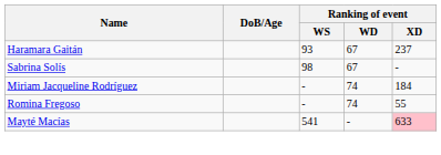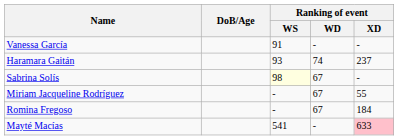 <table class="wikitable" style="width:600px; font-size:95%;">
 <tr>
 <th rowspan="2" align="left">Name</th>
 <th rowspan="2" align="left">DoB/Age</th>
 <th colspan="3" align="center">Ranking of event</th>
 </tr>
 <tr>
 <th align="center">WS</th>
 <th>WD</th>
 <th align="center">XD</th>
 </tr>
 <tr>
+<td><a href='#'>Vanessa García</a></td>
+<td></td>
+<td>91</td>
+<td>-</td>
+<td>-</td>
+</tr>
+<tr>
 <td><a href='#'>Haramara Gaitán</a></td>
 <td></td>
 <td>93</td>
-<td>67</td>
+<td>74</td>
 <td>237</td>
 </tr>
 <tr>
 <td><a href='#'>Sabrina Solís</a></td>
 <td></td>
-<td>98</td>
+<td style="background: lightyellow;">98</td>
 <td>67</td>
 <td>-</td>
 </tr>
 <tr>
 <td><a href='#'>Miriam Jacqueline Rodríguez</a></td>
 <td></td>
 <td>-</td>
-<td>74</td>
-<td>184</td>
+<td>67</td>
+<td>55</td>
 </tr>
 <tr>
 <td><a href='#'>Romina Fregoso</a></td>
 <td></td>
 <td>-</td>
-<td>74</td>
-<td>55</td>
+<td>67</td>
+<td>184</td>
 </tr>
 <tr>
 <td><a href='#'>Mayté Macías</a></td>
 <td></td>
 <td>541</td>
 <td>-</td>
 <td style="background: pink;">633</td>
 </tr>
 </table>
